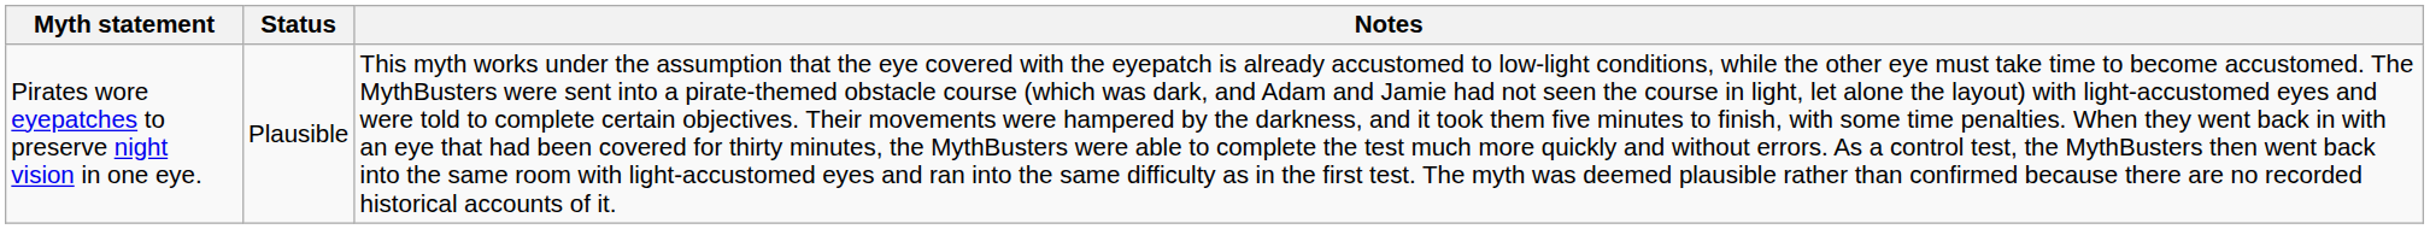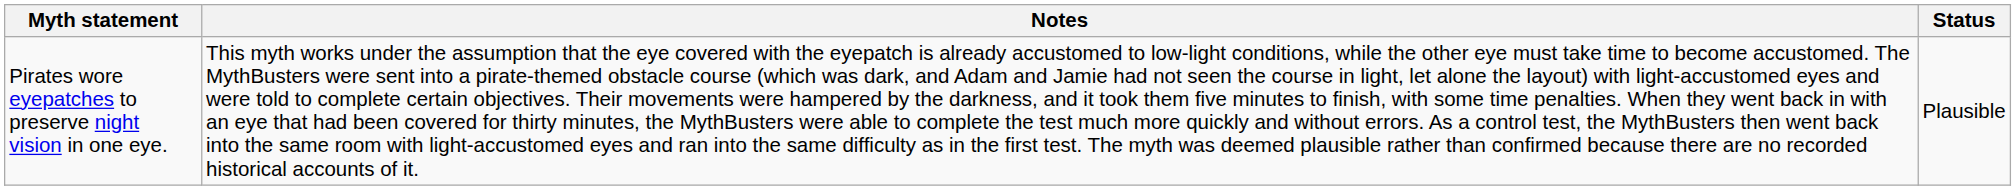 <table class="wikitable plainrowheaders">
 <tr>
 <th>Myth statement</th>
+<th>Notes</th>
 <th>Status</th>
-<th>Notes</th>
 </tr>
 <tr>
 <td>Pirates wore <a href='#'>eyepatches</a> to preserve <a href='#'>night vision</a> in one eye.</td>
+<td>This myth works under the assumption that the eye covered with the eyepatch is already accustomed to low-light conditions, while the other eye must take time to become accustomed. The MythBusters were sent into a pirate-themed obstacle course (which was dark, and Adam and Jamie had not seen the course in light, let alone the layout) with light-accustomed eyes and were told to complete certain objectives. Their movements were hampered by the darkness, and it took them five minutes to finish, with some time penalties. When they went back in with an eye that had been covered for thirty minutes, the MythBusters were able to complete the test much more quickly and without errors. As a control test, the MythBusters then went back into the same room with light-accustomed eyes and ran into the same difficulty as in the first test. The myth was deemed plausible rather than confirmed because there are no recorded historical accounts of it.</td>
 <td><span>Plausible</span></td>
-<td>This myth works under the assumption that the eye covered with the eyepatch is already accustomed to low-light conditions, while the other eye must take time to become accustomed. The MythBusters were sent into a pirate-themed obstacle course (which was dark, and Adam and Jamie had not seen the course in light, let alone the layout) with light-accustomed eyes and were told to complete certain objectives. Their movements were hampered by the darkness, and it took them five minutes to finish, with some time penalties. When they went back in with an eye that had been covered for thirty minutes, the MythBusters were able to complete the test much more quickly and without errors. As a control test, the MythBusters then went back into the same room with light-accustomed eyes and ran into the same difficulty as in the first test. The myth was deemed plausible rather than confirmed because there are no recorded historical accounts of it.</td>
 </tr>
 </table>
